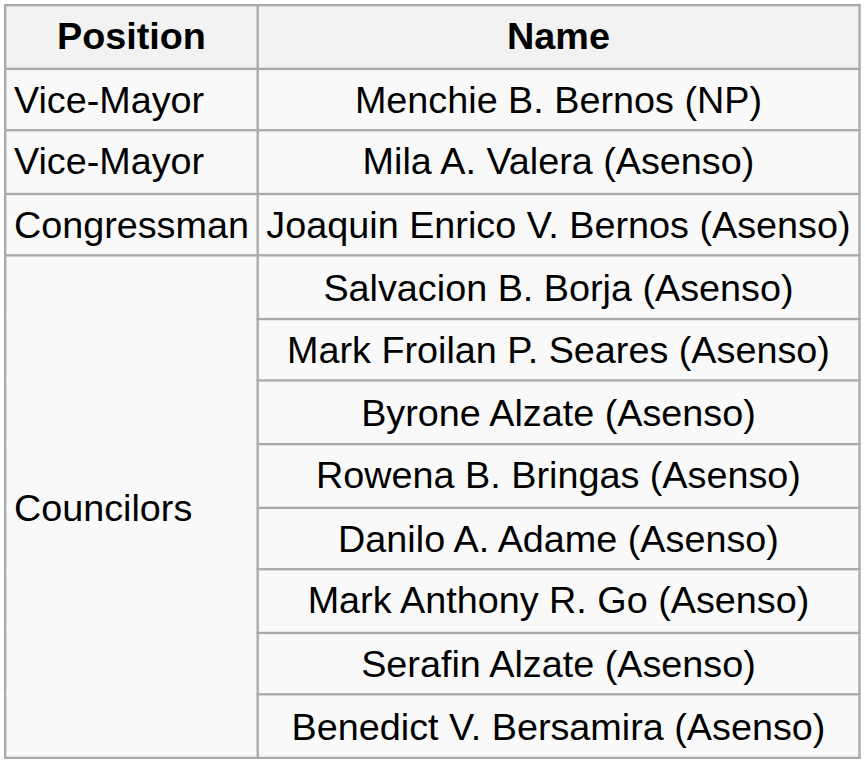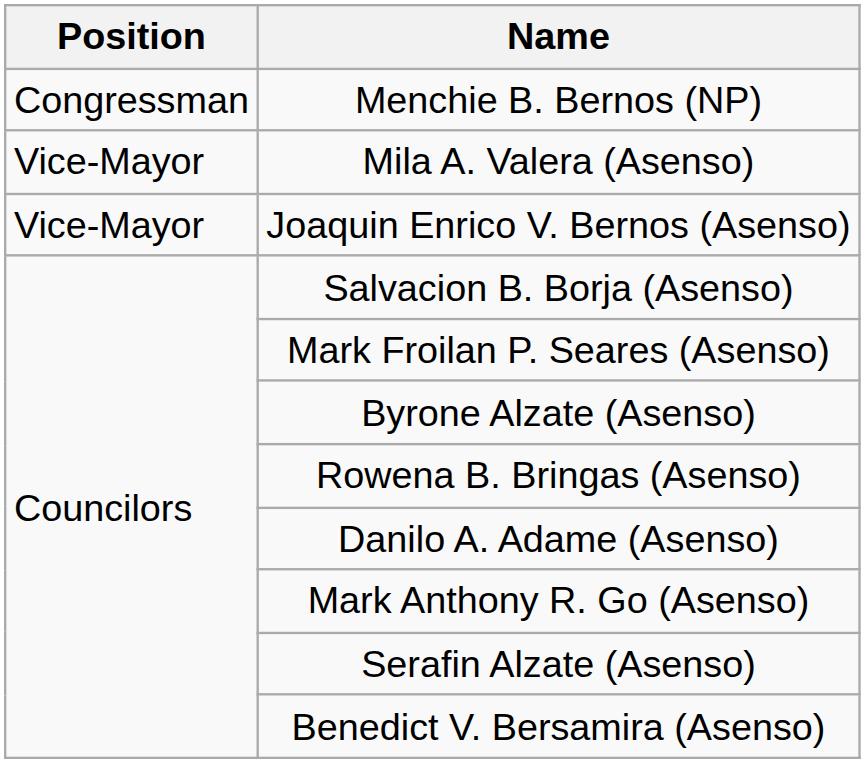 <table class="wikitable" style="line-height:1.20em; font-size:100%;">
 <tr>
 <th>Position</th>
 <th>Name</th>
 </tr>
 <tr>
-<td>Vice-Mayor</td>
+<td>Congressman</td>
 <td style="text-align:center;">Menchie B. Bernos (NP)</td>
 </tr>
 <tr>
 <td>Vice-Mayor</td>
 <td style="text-align:center;">Mila A. Valera (Asenso)</td>
 </tr>
 <tr>
-<td>Congressman</td>
+<td>Vice-Mayor</td>
 <td style="text-align:center;">Joaquin Enrico V. Bernos (Asenso)</td>
 </tr>
 <tr>
 <td rowspan=8>Councilors</td>
 <td style="text-align:center;">Salvacion B. Borja (Asenso)</td>
 </tr>
 <tr>
 <td style="text-align:center;">Mark Froilan P. Seares (Asenso)</td>
 </tr>
 <tr>
 <td style="text-align:center;">Byrone Alzate (Asenso)</td>
 </tr>
 <tr>
 <td style="text-align:center;">Rowena B. Bringas (Asenso)</td>
 </tr>
 <tr>
 <td style="text-align:center;">Danilo A. Adame (Asenso)</td>
 </tr>
 <tr>
 <td style="text-align:center;">Mark Anthony R. Go (Asenso)</td>
 </tr>
 <tr>
 <td style="text-align:center;">Serafin Alzate (Asenso)</td>
 </tr>
 <tr>
 <td style="text-align:center;">Benedict V. Bersamira (Asenso)</td>
 </tr>
 <tr>
 </tr>
 </table>
